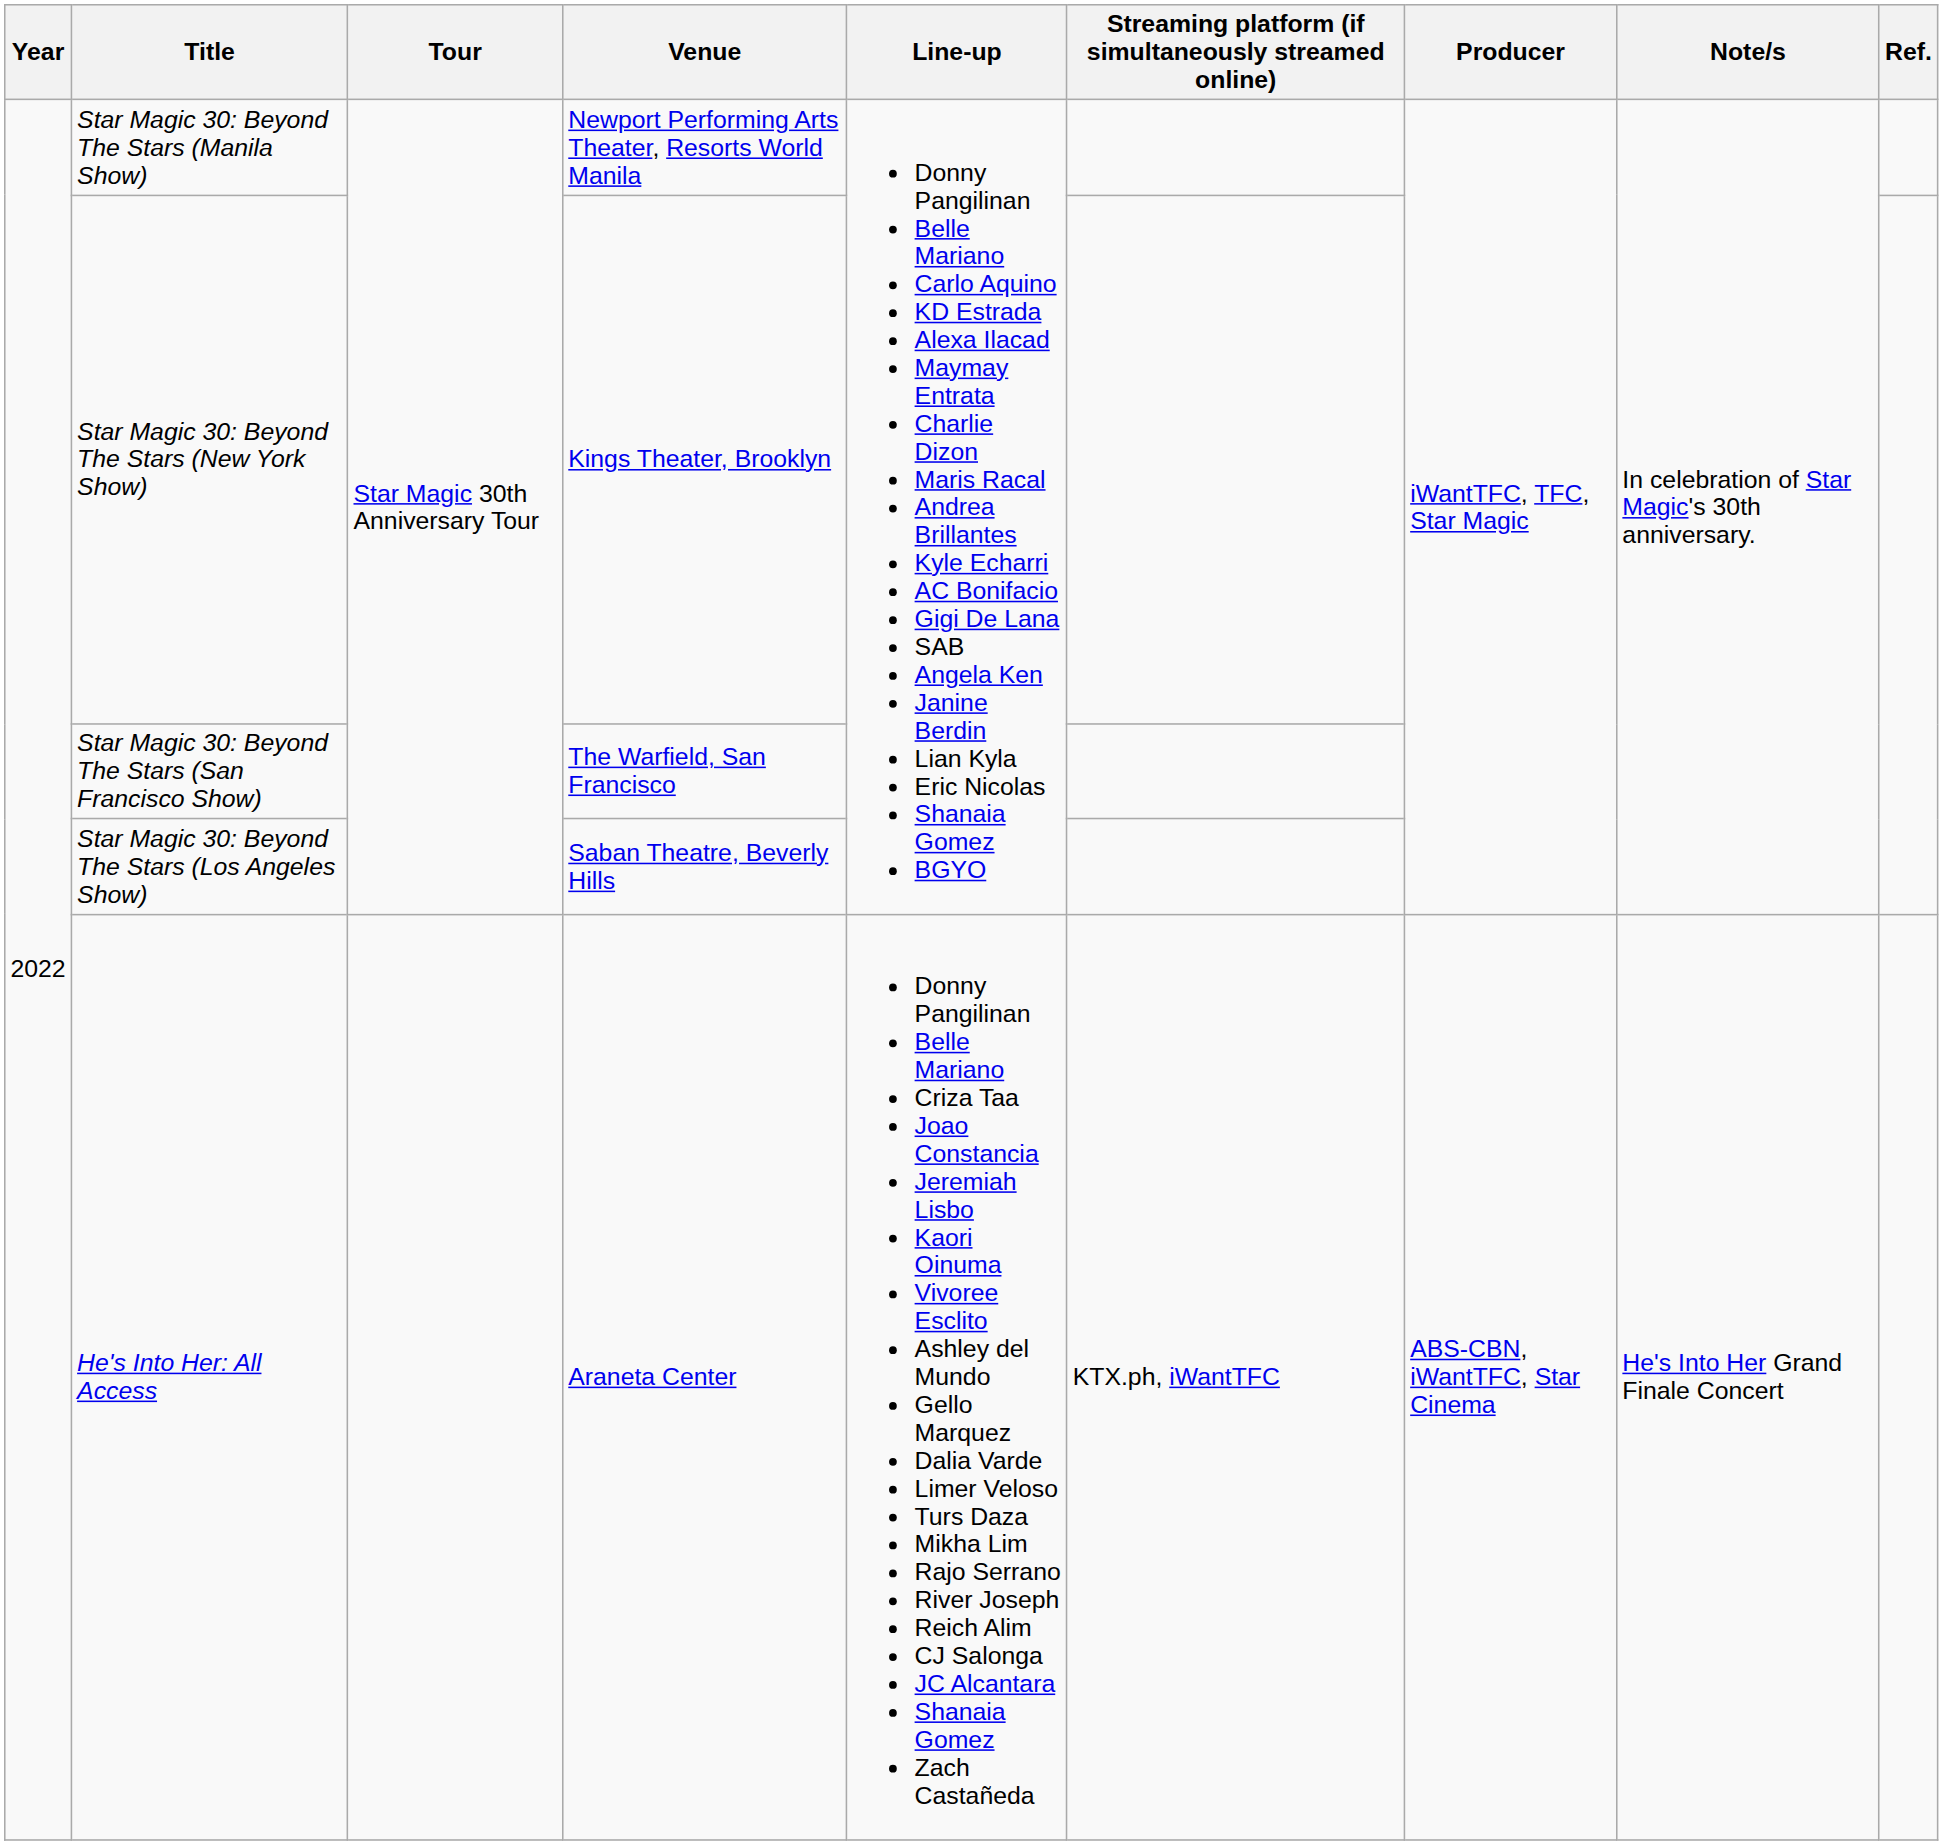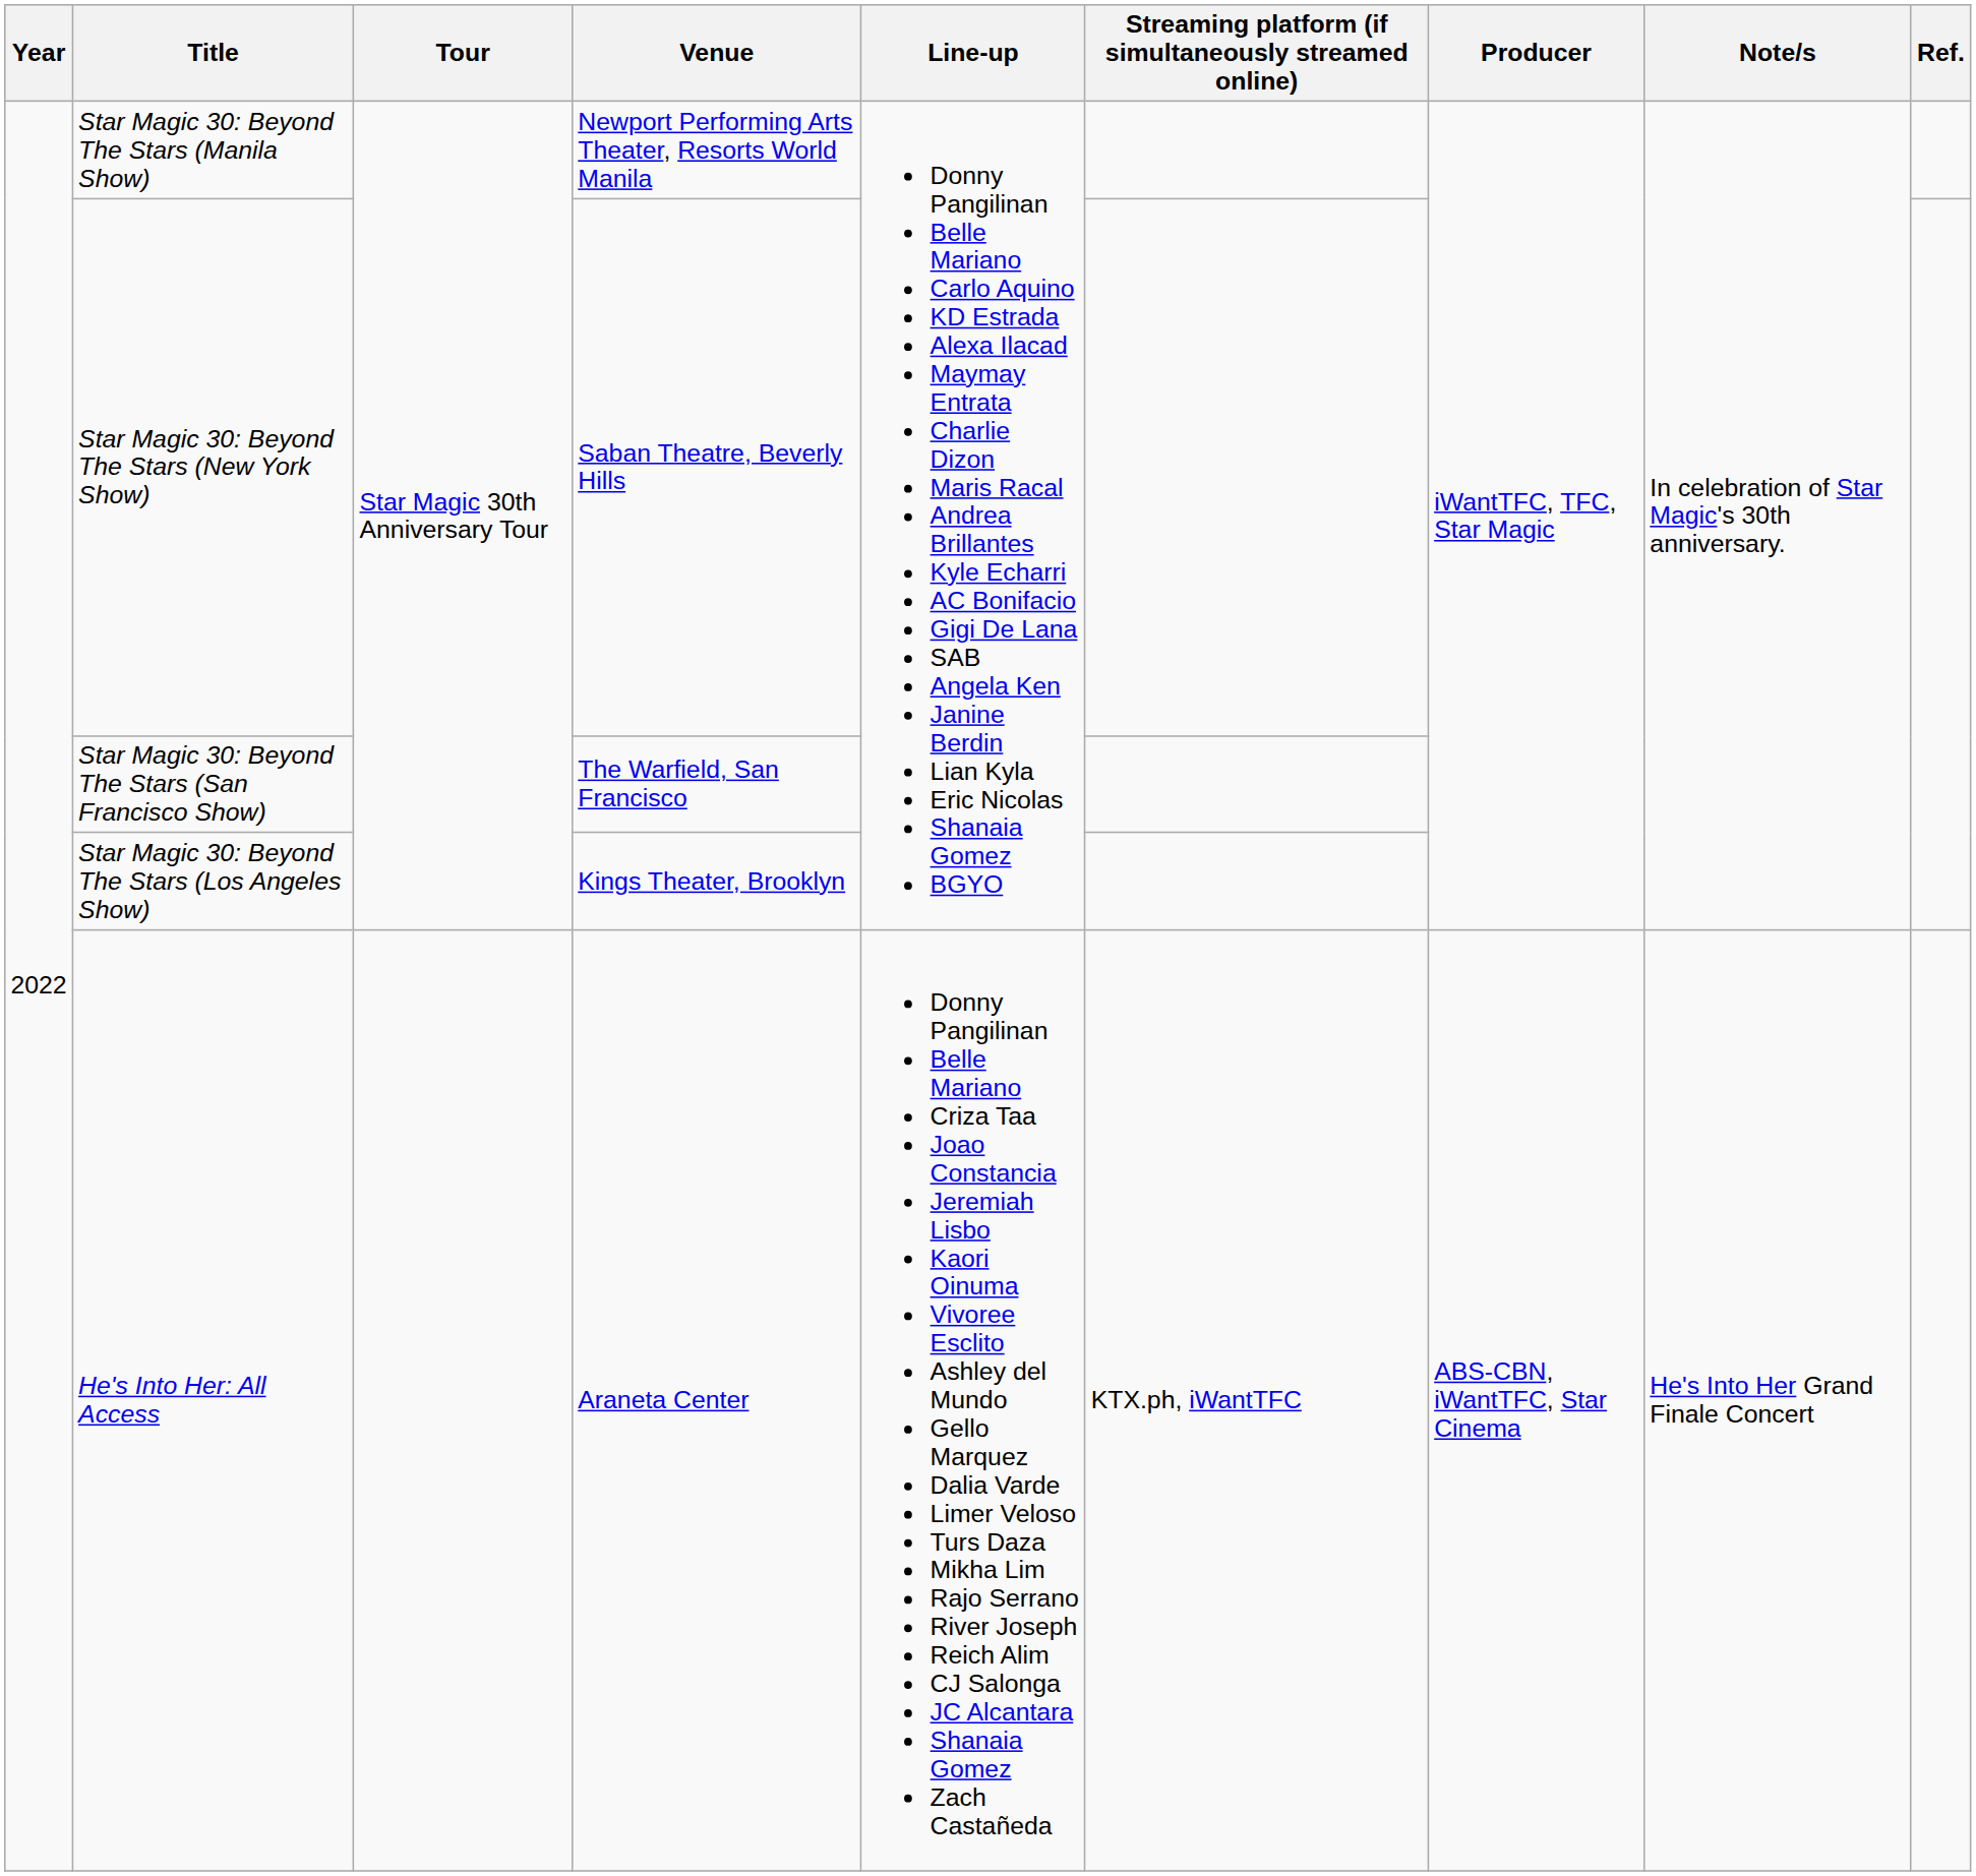 <table class="wikitable">
 <tr>
 <th>Year</th>
 <th>Title</th>
 <th>Tour</th>
 <th>Venue</th>
 <th>Line-up</th>
 <th>Streaming platform (if simultaneously streamed online)</th>
 <th>Producer</th>
 <th>Note/s</th>
 <th>Ref.</th>
 </tr>
 <tr>
 <td rowspan="5">2022</td>
 <td><em>Star Magic 30: Beyond The Stars (Manila Show)</em></td>
 <td rowspan="4"><a href='#'>Star Magic</a> 30th Anniversary Tour</td>
 <td><a href='#'>Newport Performing Arts Theater</a>, <a href='#'>Resorts World Manila</a></td>
 <td rowspan="4"><br><ul><li>Donny Pangilinan</li><li><a href='#'>Belle Mariano</a></li><li><a href='#'>Carlo Aquino</a></li><li><a href='#'>KD Estrada</a></li><li><a href='#'>Alexa Ilacad</a></li><li><a href='#'>Maymay Entrata</a></li><li><a href='#'>Charlie Dizon</a></li><li><a href='#'>Maris Racal</a></li><li><a href='#'>Andrea Brillantes</a></li><li><a href='#'>Kyle Echarri</a></li><li><a href='#'>AC Bonifacio</a></li><li><a href='#'>Gigi De Lana</a></li><li>SAB </li><li><a href='#'>Angela Ken</a></li><li><a href='#'>Janine Berdin</a></li><li>Lian Kyla</li><li>Eric Nicolas</li><li><a href='#'>Shanaia Gomez</a> </li><li><a href='#'>BGYO</a> </li></ul></td>
 <td></td>
 <td rowspan="4"><a href='#'>iWantTFC</a>, <a href='#'>TFC</a>, <a href='#'>Star Magic</a></td>
 <td rowspan="4">In celebration of <a href='#'>Star Magic</a>'s 30th anniversary.</td>
 <td></td>
 </tr>
 <tr>
 <td><em>Star Magic 30: Beyond The Stars (New York Show)</em></td>
-<td><a href='#'>Kings Theater, Brooklyn</a></td>
+<td><a href='#'>Saban Theatre, Beverly Hills</a></td>
 <td></td>
 <td rowspan="3"></td>
 </tr>
 <tr>
 <td><em>Star Magic 30: Beyond The Stars (San Francisco Show)</em></td>
 <td><a href='#'>The Warfield, San Francisco</a></td>
 <td></td>
 </tr>
 <tr>
 <td><em>Star Magic 30: Beyond The Stars (Los Angeles Show)</em></td>
-<td><a href='#'>Saban Theatre, Beverly Hills</a></td>
+<td><a href='#'>Kings Theater, Brooklyn</a></td>
 <td></td>
 </tr>
 <tr>
 <td><em><a href='#'>He's Into Her: All Access</a></em></td>
 <td></td>
 <td><a href='#'>Araneta Center</a></td>
 <td><br><ul><li>Donny Pangilinan</li><li><a href='#'>Belle Mariano</a></li><li>Criza Taa</li><li><a href='#'>Joao Constancia</a></li><li><a href='#'>Jeremiah Lisbo</a></li><li><a href='#'>Kaori Oinuma</a></li><li><a href='#'>Vivoree Esclito</a></li><li>Ashley del Mundo</li><li>Gello Marquez</li><li>Dalia Varde</li><li>Limer Veloso</li><li>Turs Daza</li><li>Mikha Lim</li><li>Rajo Serrano</li><li>River Joseph</li><li>Reich Alim</li><li>CJ Salonga</li><li><a href='#'>JC Alcantara</a></li><li><a href='#'>Shanaia Gomez</a></li><li>Zach Castañeda</li></ul></td>
 <td>KTX.ph, <a href='#'>iWantTFC</a></td>
 <td><a href='#'>ABS-CBN</a>, <a href='#'>iWantTFC</a>, <a href='#'>Star Cinema</a></td>
 <td><a href='#'>He's Into Her</a> Grand Finale Concert</td>
 <td></td>
 </tr>
 </table>
